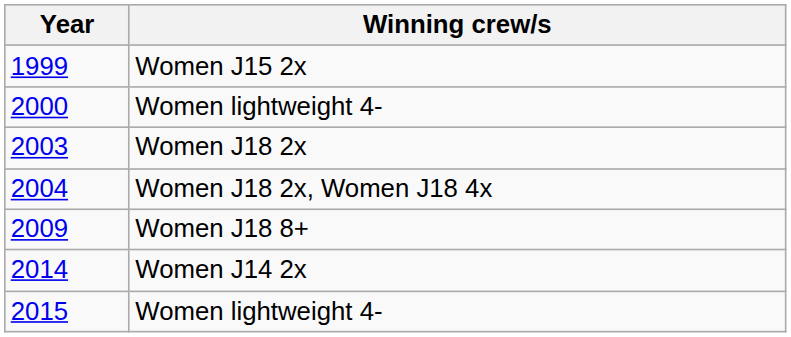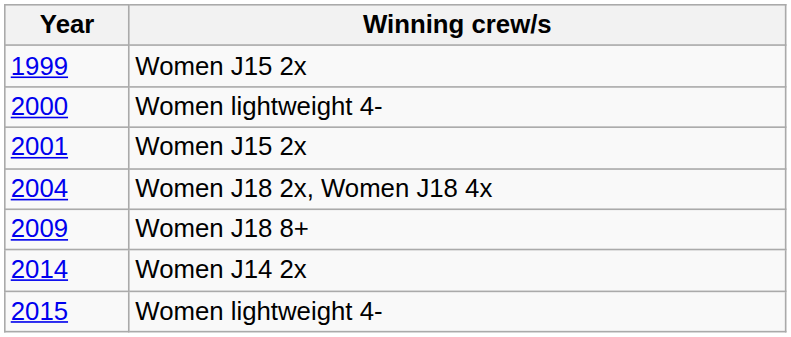 <table class="wikitable">
 <tr>
 <th width=70>Year</th>
 <th width=400>Winning crew/s</th>
 </tr>
 <tr>
 <td><a href='#'>1999</a></td>
 <td>Women J15 2x </td>
 </tr>
 <tr>
 <td><a href='#'>2000</a></td>
 <td>Women lightweight 4-</td>
 </tr>
 <tr>
-<td><a href='#'>2003</a></td>
-<td>Women J18 2x </td>
+<td><a href='#'>2001</a></td>
+<td>Women J15 2x </td>
 </tr>
 <tr>
 <td><a href='#'>2004</a></td>
 <td>Women J18 2x, Women J18 4x</td>
 </tr>
 <tr>
 <td><a href='#'>2009</a></td>
 <td>Women J18 8+ </td>
 </tr>
 <tr>
 <td><a href='#'>2014</a></td>
 <td>Women J14 2x </td>
 </tr>
 <tr>
 <td><a href='#'>2015</a></td>
 <td>Women lightweight 4-</td>
 </tr>
 </table>
